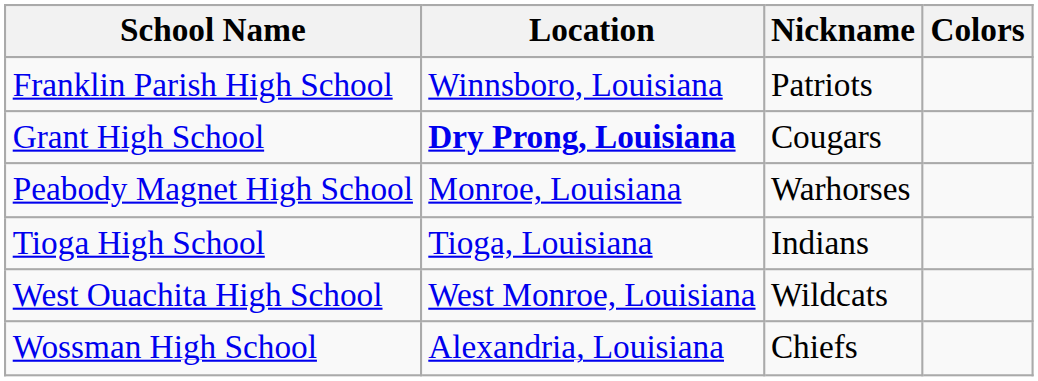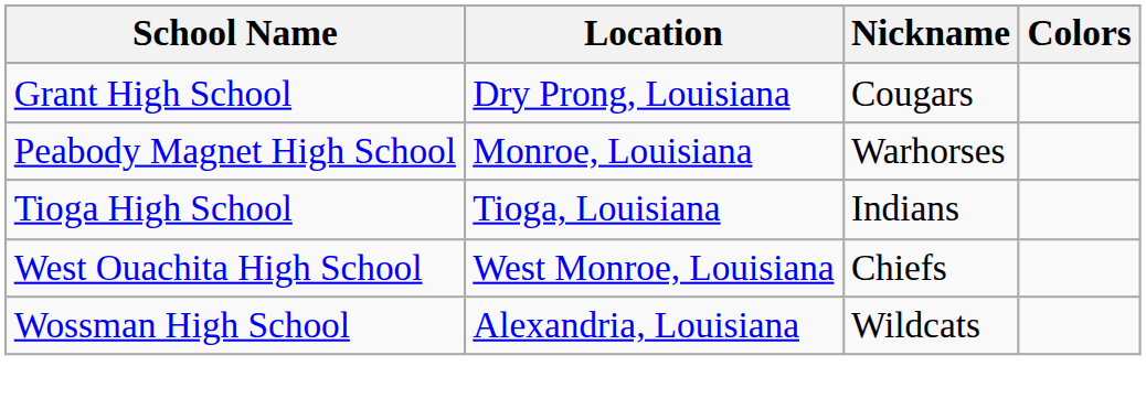 <table class="wikitable">
 <tr>
 <th>School Name</th>
 <th>Location</th>
 <th>Nickname</th>
 <th>Colors</th>
 </tr>
 <tr>
-<td><a href='#'>Franklin Parish High School</a></td>
-<td><a href='#'>Winnsboro, Louisiana</a></td>
-<td>Patriots</td>
-<td>  </td>
-</tr>
-<tr>
 <td><a href='#'>Grant High School</a></td>
-<td><strong><a href='#'>Dry Prong, Louisiana</a></strong></td>
+<td><a href='#'>Dry Prong, Louisiana</a></td>
 <td>Cougars</td>
 <td> </td>
 </tr>
 <tr>
 <td><a href='#'>Peabody Magnet High School</a></td>
 <td><a href='#'>Monroe, Louisiana</a></td>
 <td>Warhorses</td>
 <td> </td>
 </tr>
 <tr>
 <td><a href='#'>Tioga High School</a></td>
 <td><a href='#'>Tioga, Louisiana</a></td>
 <td>Indians</td>
 <td> </td>
 </tr>
 <tr>
 <td><a href='#'>West Ouachita High School</a></td>
 <td><a href='#'>West Monroe, Louisiana</a></td>
-<td>Wildcats</td>
+<td>Chiefs</td>
 <td> </td>
 </tr>
 <tr>
 <td><a href='#'>Wossman High School</a></td>
 <td><a href='#'>Alexandria, Louisiana</a></td>
-<td>Chiefs</td>
+<td>Wildcats</td>
 <td> </td>
 </tr>
 </table>
